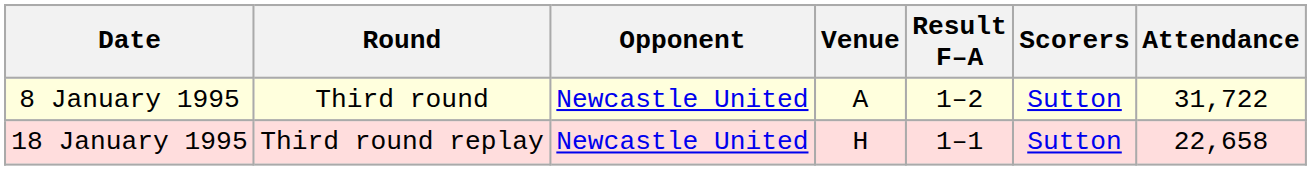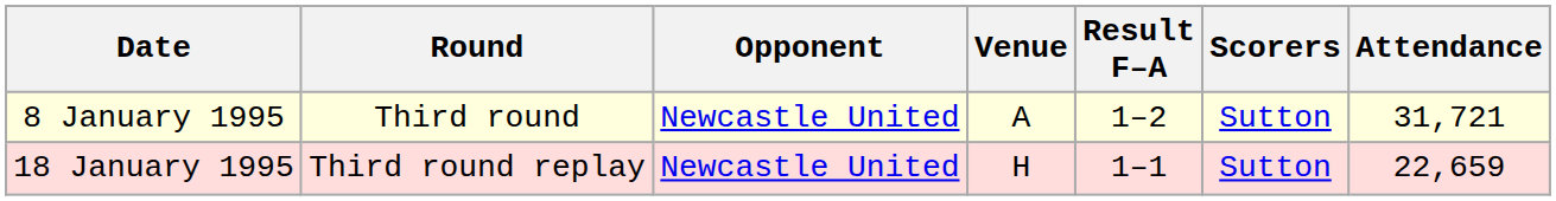 <table class="wikitable" style="text-align:center">
 <tr>
 <th>Date</th>
 <th>Round</th>
 <th>Opponent</th>
 <th>Venue</th>
 <th>Result<br>F–A</th>
 <th>Scorers</th>
 <th>Attendance</th>
 </tr>
 <tr bgcolor="#ffffdd">
 <td>8 January 1995</td>
 <td>Third round</td>
 <td><a href='#'>Newcastle United</a></td>
 <td>A</td>
 <td>1–2</td>
 <td><a href='#'>Sutton</a></td>
-<td>31,722</td>
+<td>31,721</td>
 </tr>
 <tr bgcolor="#ffdddd">
 <td>18 January 1995</td>
 <td>Third round replay</td>
 <td><a href='#'>Newcastle United</a></td>
 <td>H</td>
 <td>1–1</td>
 <td><a href='#'>Sutton</a></td>
-<td>22,658</td>
+<td>22,659</td>
 </tr>
 </table>
